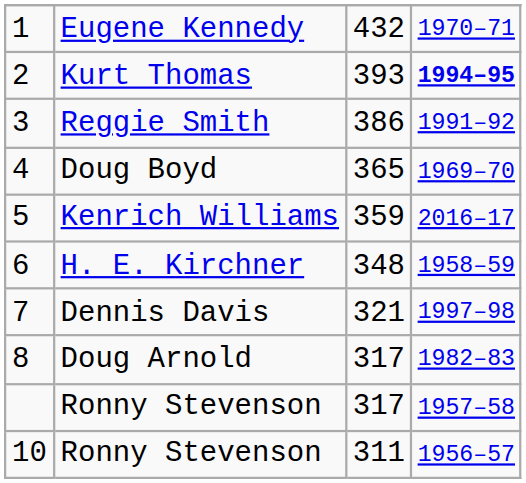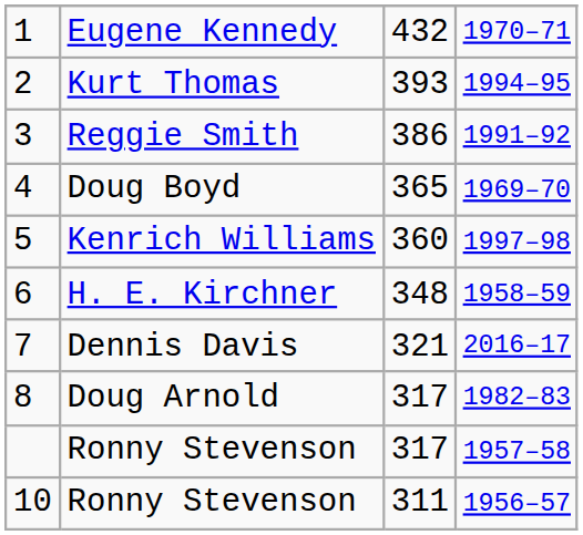 <table class="wikitable">
 <tr>
 </tr>
 <tr>
 <td>1</td>
 <td><a href='#'>Eugene Kennedy</a></td>
 <td>432</td>
 <td style="font-size:80%;"><a href='#'>1970–71</a></td>
 </tr>
 <tr>
 <td>2</td>
 <td><a href='#'>Kurt Thomas</a></td>
 <td>393</td>
-<td style="font-size:80%;"><strong><a href='#'>1994–95</a></strong></td>
+<td style="font-size:80%;"><a href='#'>1994–95</a></td>
 </tr>
 <tr>
 <td>3</td>
 <td><a href='#'>Reggie Smith</a></td>
 <td>386</td>
 <td style="font-size:80%;"><a href='#'>1991–92</a></td>
 </tr>
 <tr>
 <td>4</td>
 <td>Doug Boyd</td>
 <td>365</td>
 <td style="font-size:80%;"><a href='#'>1969–70</a></td>
 </tr>
 <tr>
 <td>5</td>
 <td><a href='#'>Kenrich Williams</a></td>
-<td>359</td>
-<td style="font-size:80%;"><a href='#'>2016–17</a></td>
+<td>360</td>
+<td style="font-size:80%;"><a href='#'>1997–98</a></td>
 </tr>
 <tr>
 <td>6</td>
 <td><a href='#'>H. E. Kirchner</a></td>
 <td>348</td>
 <td style="font-size:80%;"><a href='#'>1958–59</a></td>
 </tr>
 <tr>
 <td>7</td>
 <td>Dennis Davis</td>
 <td>321</td>
-<td style="font-size:80%;"><a href='#'>1997–98</a></td>
+<td style="font-size:80%;"><a href='#'>2016–17</a></td>
 </tr>
 <tr>
 <td>8</td>
 <td>Doug Arnold</td>
 <td>317</td>
 <td style="font-size:80%;"><a href='#'>1982–83</a></td>
 </tr>
 <tr>
 <td></td>
 <td>Ronny Stevenson</td>
 <td>317</td>
 <td style="font-size:80%;"><a href='#'>1957–58</a></td>
 </tr>
 <tr>
 <td>10</td>
 <td>Ronny Stevenson</td>
 <td>311</td>
 <td style="font-size:80%;"><a href='#'>1956–57</a></td>
 </tr>
 </table>
